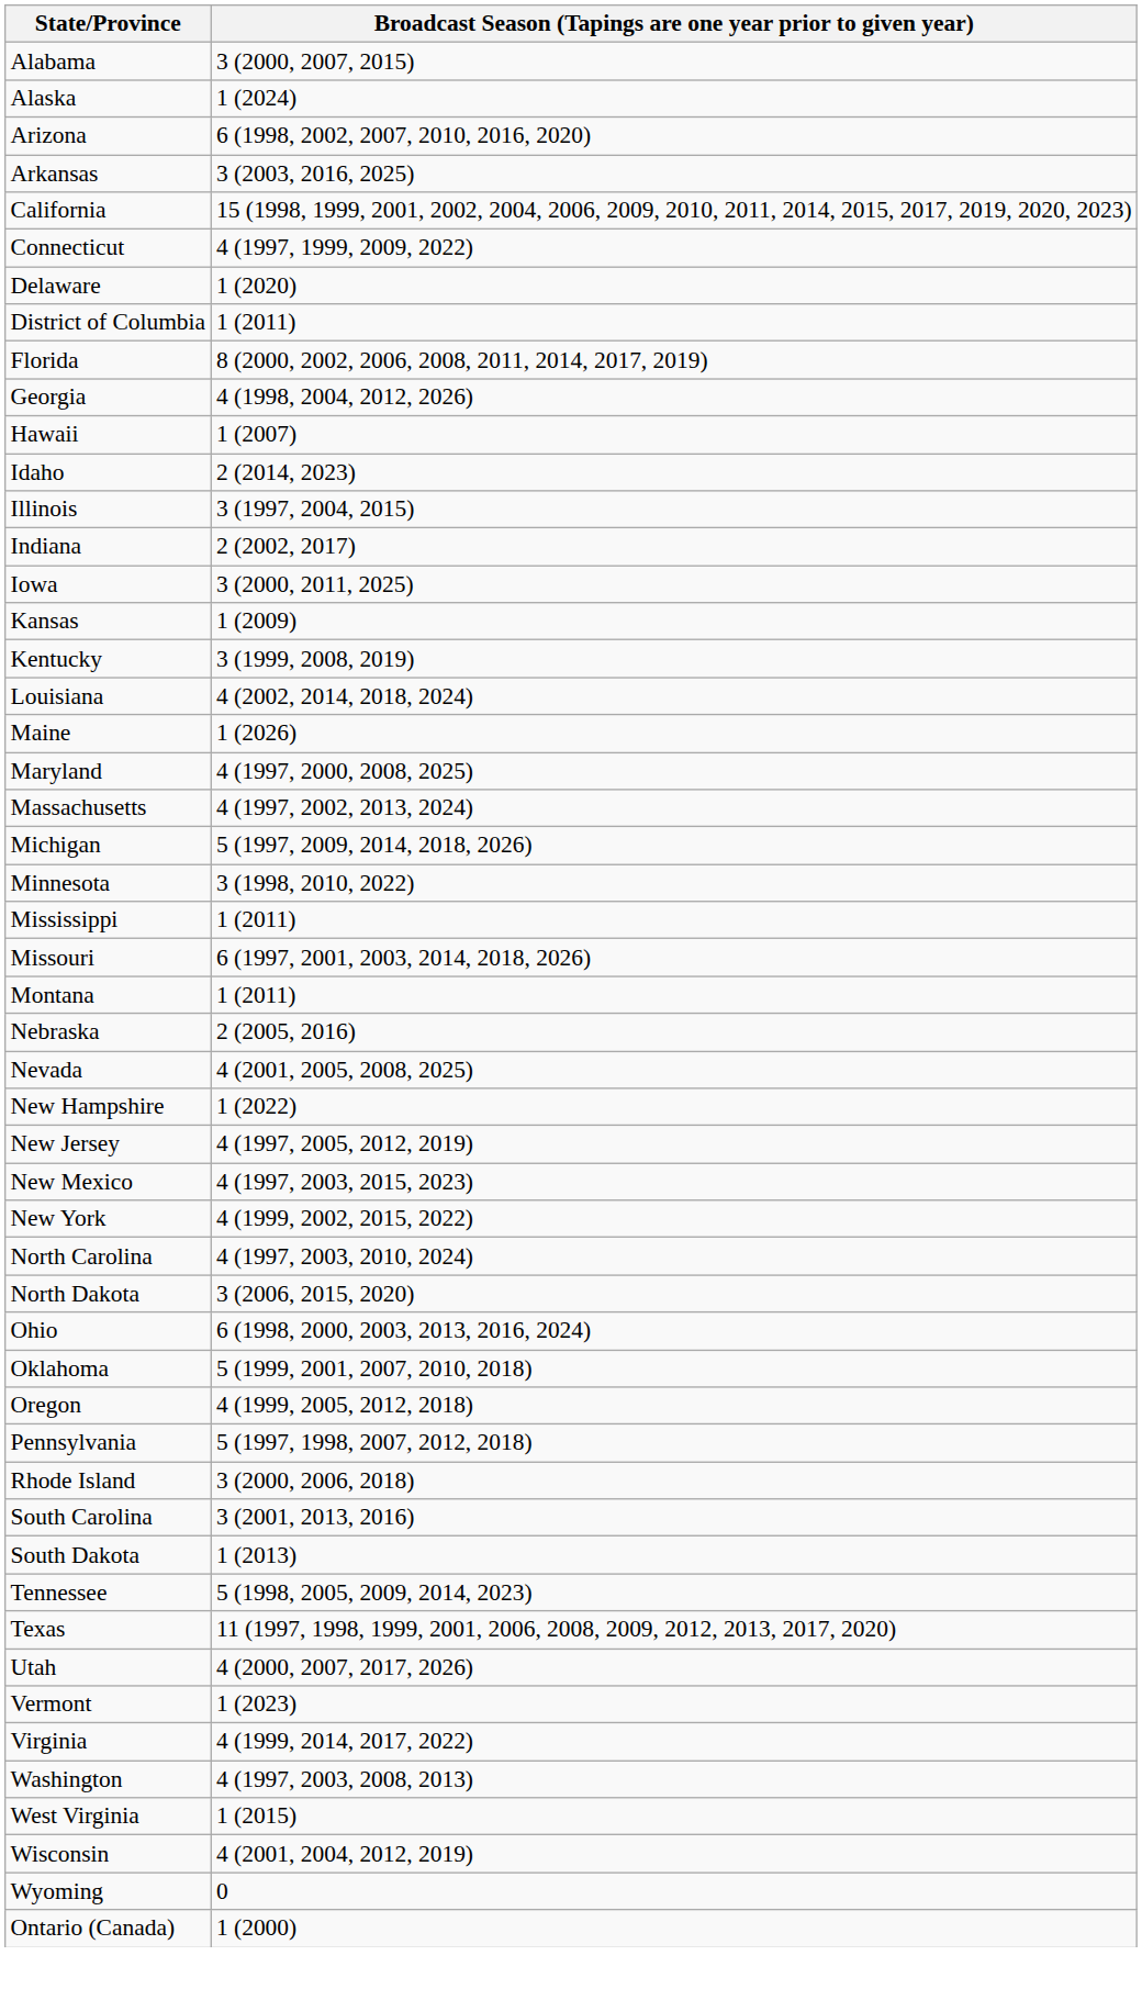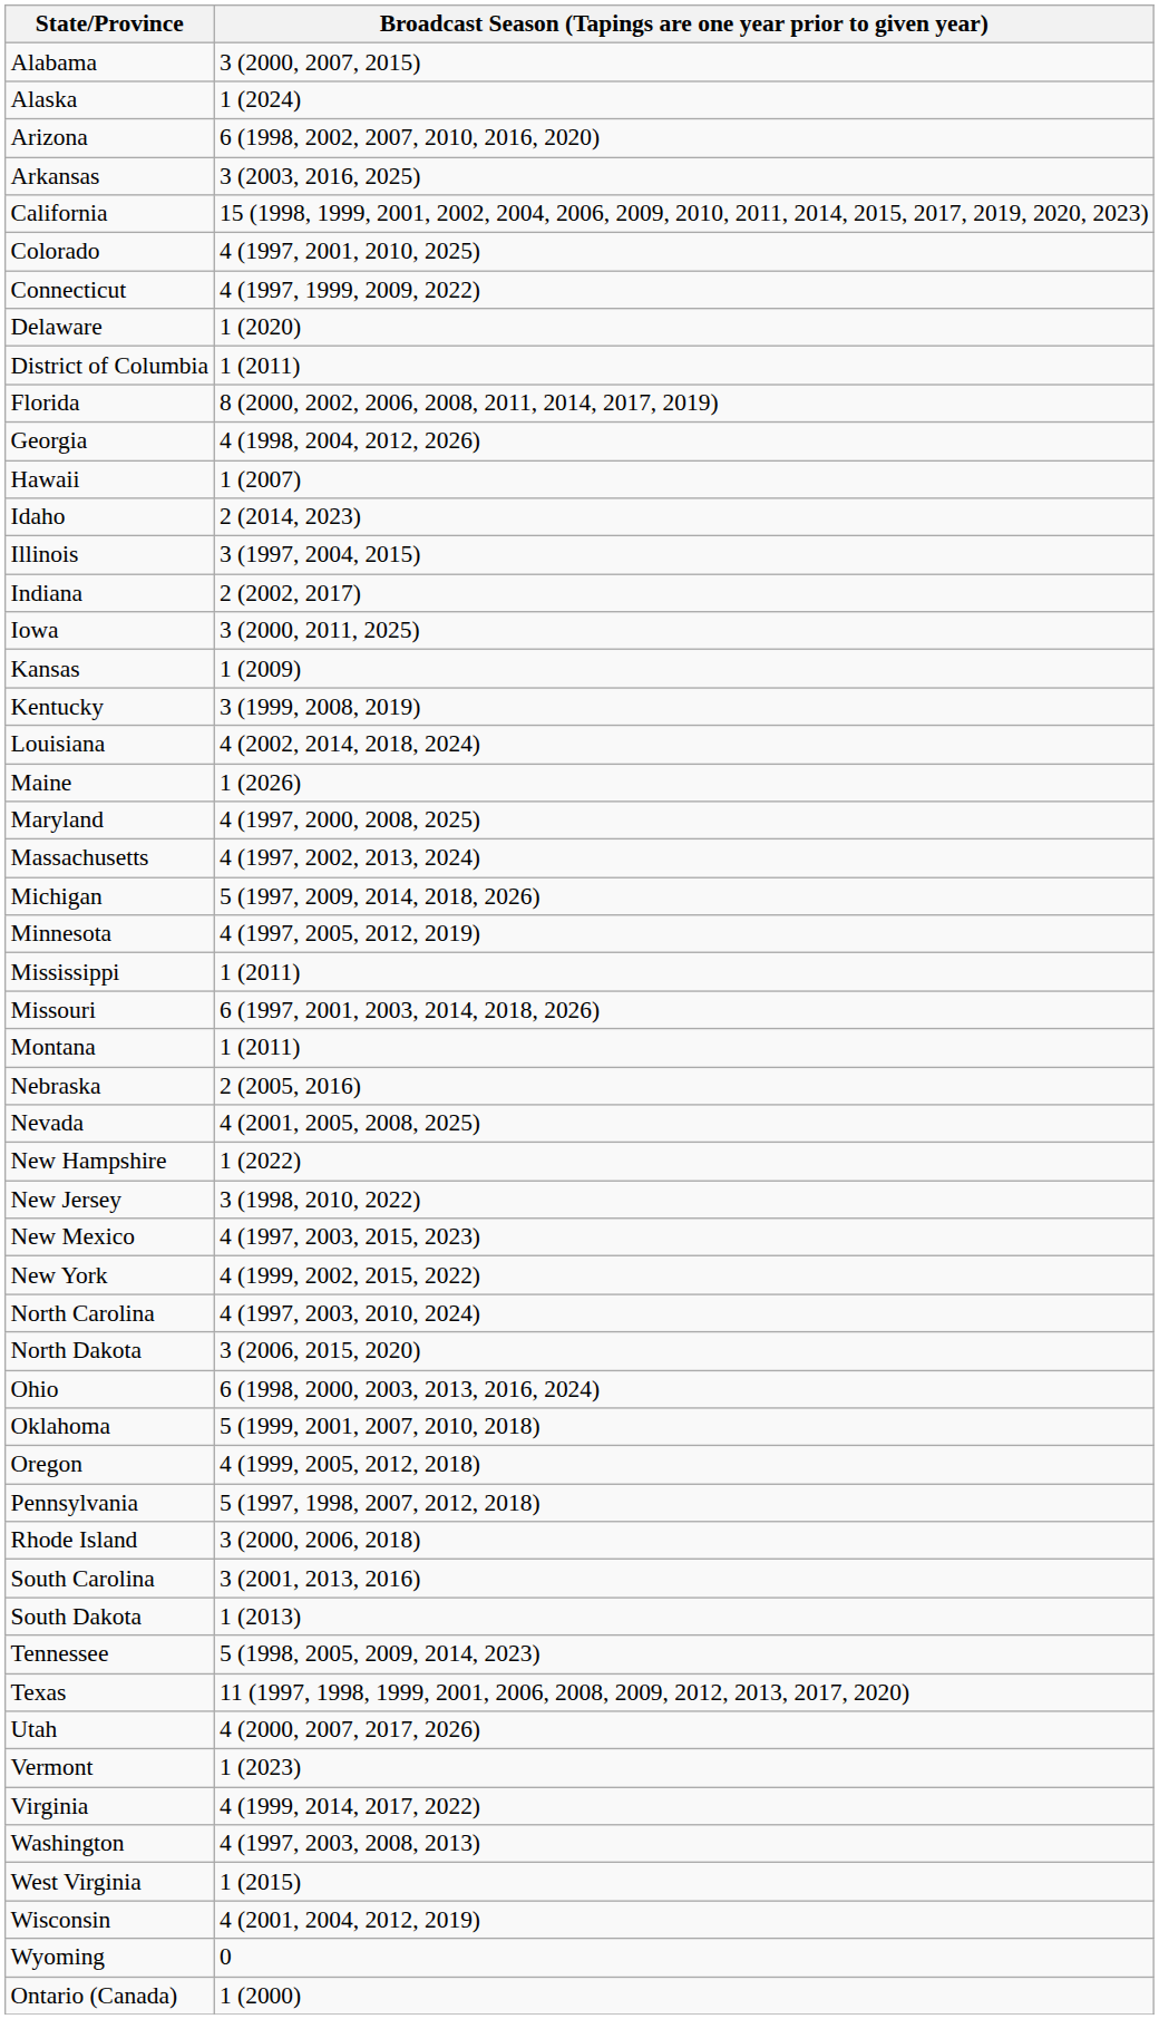 <table class="wikitable sortable" border="1">
 <tr>
 <th>State/Province</th>
 <th>Broadcast Season (Tapings are one year prior to given year)</th>
 </tr>
 <tr>
 <td>Alabama</td>
 <td>3 (2000, 2007, 2015)</td>
 </tr>
 <tr>
 <td>Alaska</td>
 <td>1 (2024)</td>
 </tr>
 <tr>
 <td>Arizona</td>
 <td>6 (1998, 2002, 2007, 2010, 2016, 2020)</td>
 </tr>
 <tr>
 <td>Arkansas</td>
 <td>3 (2003, 2016, 2025)</td>
 </tr>
 <tr>
 <td>California</td>
 <td>15 (1998, 1999, 2001, 2002, 2004, 2006, 2009, 2010, 2011, 2014, 2015, 2017, 2019, 2020, 2023)</td>
+</tr>
+<tr>
+<td>Colorado</td>
+<td>4 (1997, 2001, 2010, 2025)</td>
 </tr>
 <tr>
 <td>Connecticut</td>
 <td>4 (1997, 1999, 2009, 2022)</td>
 </tr>
 <tr>
 <td>Delaware</td>
 <td>1 (2020)</td>
 </tr>
 <tr>
 <td>District of Columbia</td>
 <td>1 (2011)</td>
 </tr>
 <tr>
 <td>Florida</td>
 <td>8 (2000, 2002, 2006, 2008, 2011, 2014, 2017, 2019)</td>
 </tr>
 <tr>
 <td>Georgia</td>
 <td>4 (1998, 2004, 2012, 2026)</td>
 </tr>
 <tr>
 <td>Hawaii</td>
 <td>1 (2007)</td>
 </tr>
 <tr>
 <td>Idaho</td>
 <td>2 (2014, 2023)</td>
 </tr>
 <tr>
 <td>Illinois</td>
 <td>3 (1997, 2004, 2015)</td>
 </tr>
 <tr>
 <td>Indiana</td>
 <td>2 (2002, 2017)</td>
 </tr>
 <tr>
 <td>Iowa</td>
 <td>3 (2000, 2011, 2025)</td>
 </tr>
 <tr>
 <td>Kansas</td>
 <td>1 (2009)</td>
 </tr>
 <tr>
 <td>Kentucky</td>
 <td>3 (1999, 2008, 2019)</td>
 </tr>
 <tr>
 <td>Louisiana</td>
 <td>4 (2002, 2014, 2018, 2024)</td>
 </tr>
 <tr>
 <td>Maine</td>
 <td>1 (2026)</td>
 </tr>
 <tr>
 <td>Maryland</td>
 <td>4 (1997, 2000, 2008, 2025)</td>
 </tr>
 <tr>
 <td>Massachusetts</td>
 <td>4 (1997, 2002, 2013, 2024)</td>
 </tr>
 <tr>
 <td>Michigan</td>
 <td>5 (1997, 2009, 2014, 2018, 2026)</td>
 </tr>
 <tr>
 <td>Minnesota</td>
-<td>3 (1998, 2010, 2022)</td>
+<td>4 (1997, 2005, 2012, 2019)</td>
 </tr>
 <tr>
 <td>Mississippi</td>
 <td>1 (2011)</td>
 </tr>
 <tr>
 <td>Missouri</td>
 <td>6 (1997, 2001, 2003, 2014, 2018, 2026)</td>
 </tr>
 <tr>
 <td>Montana</td>
 <td>1 (2011)</td>
 </tr>
 <tr>
 <td>Nebraska</td>
 <td>2 (2005, 2016)</td>
 </tr>
 <tr>
 <td>Nevada</td>
 <td>4 (2001, 2005, 2008, 2025)</td>
 </tr>
 <tr>
 <td>New Hampshire</td>
 <td>1 (2022)</td>
 </tr>
 <tr>
 <td>New Jersey</td>
-<td>4 (1997, 2005, 2012, 2019)</td>
+<td>3 (1998, 2010, 2022)</td>
 </tr>
 <tr>
 <td>New Mexico</td>
 <td>4 (1997, 2003, 2015, 2023)</td>
 </tr>
 <tr>
 <td>New York</td>
 <td>4 (1999, 2002, 2015, 2022)</td>
 </tr>
 <tr>
 <td>North Carolina</td>
 <td>4 (1997, 2003, 2010, 2024)</td>
 </tr>
 <tr>
 <td>North Dakota</td>
 <td>3 (2006, 2015, 2020)</td>
 </tr>
 <tr>
 <td>Ohio</td>
 <td>6 (1998, 2000, 2003, 2013, 2016, 2024)</td>
 </tr>
 <tr>
 <td>Oklahoma</td>
 <td>5 (1999, 2001, 2007, 2010, 2018)</td>
 </tr>
 <tr>
 <td>Oregon</td>
 <td>4 (1999, 2005, 2012, 2018)</td>
 </tr>
 <tr>
 <td>Pennsylvania</td>
 <td>5 (1997, 1998, 2007, 2012, 2018)</td>
 </tr>
 <tr>
 <td>Rhode Island</td>
 <td>3 (2000, 2006, 2018)</td>
 </tr>
 <tr>
 <td>South Carolina</td>
 <td>3 (2001, 2013, 2016)</td>
 </tr>
 <tr>
 <td>South Dakota</td>
 <td>1 (2013)</td>
 </tr>
 <tr>
 <td>Tennessee</td>
 <td>5 (1998, 2005, 2009, 2014, 2023)</td>
 </tr>
 <tr>
 <td>Texas</td>
 <td>11 (1997, 1998, 1999, 2001, 2006, 2008, 2009, 2012, 2013, 2017, 2020)</td>
 </tr>
 <tr>
 <td>Utah</td>
 <td>4 (2000, 2007, 2017, 2026)</td>
 </tr>
 <tr>
 <td>Vermont</td>
 <td>1 (2023)</td>
 </tr>
 <tr>
 <td>Virginia</td>
 <td>4 (1999, 2014, 2017, 2022)</td>
 </tr>
 <tr>
 <td>Washington</td>
 <td>4 (1997, 2003, 2008, 2013)</td>
 </tr>
 <tr>
 <td>West Virginia</td>
 <td>1 (2015)</td>
 </tr>
 <tr>
 <td>Wisconsin</td>
 <td>4 (2001, 2004, 2012, 2019)</td>
 </tr>
 <tr>
 <td>Wyoming</td>
 <td>0</td>
 </tr>
 <tr>
 <td>Ontario (Canada)</td>
 <td>1 (2000)</td>
 </tr>
 </table>
